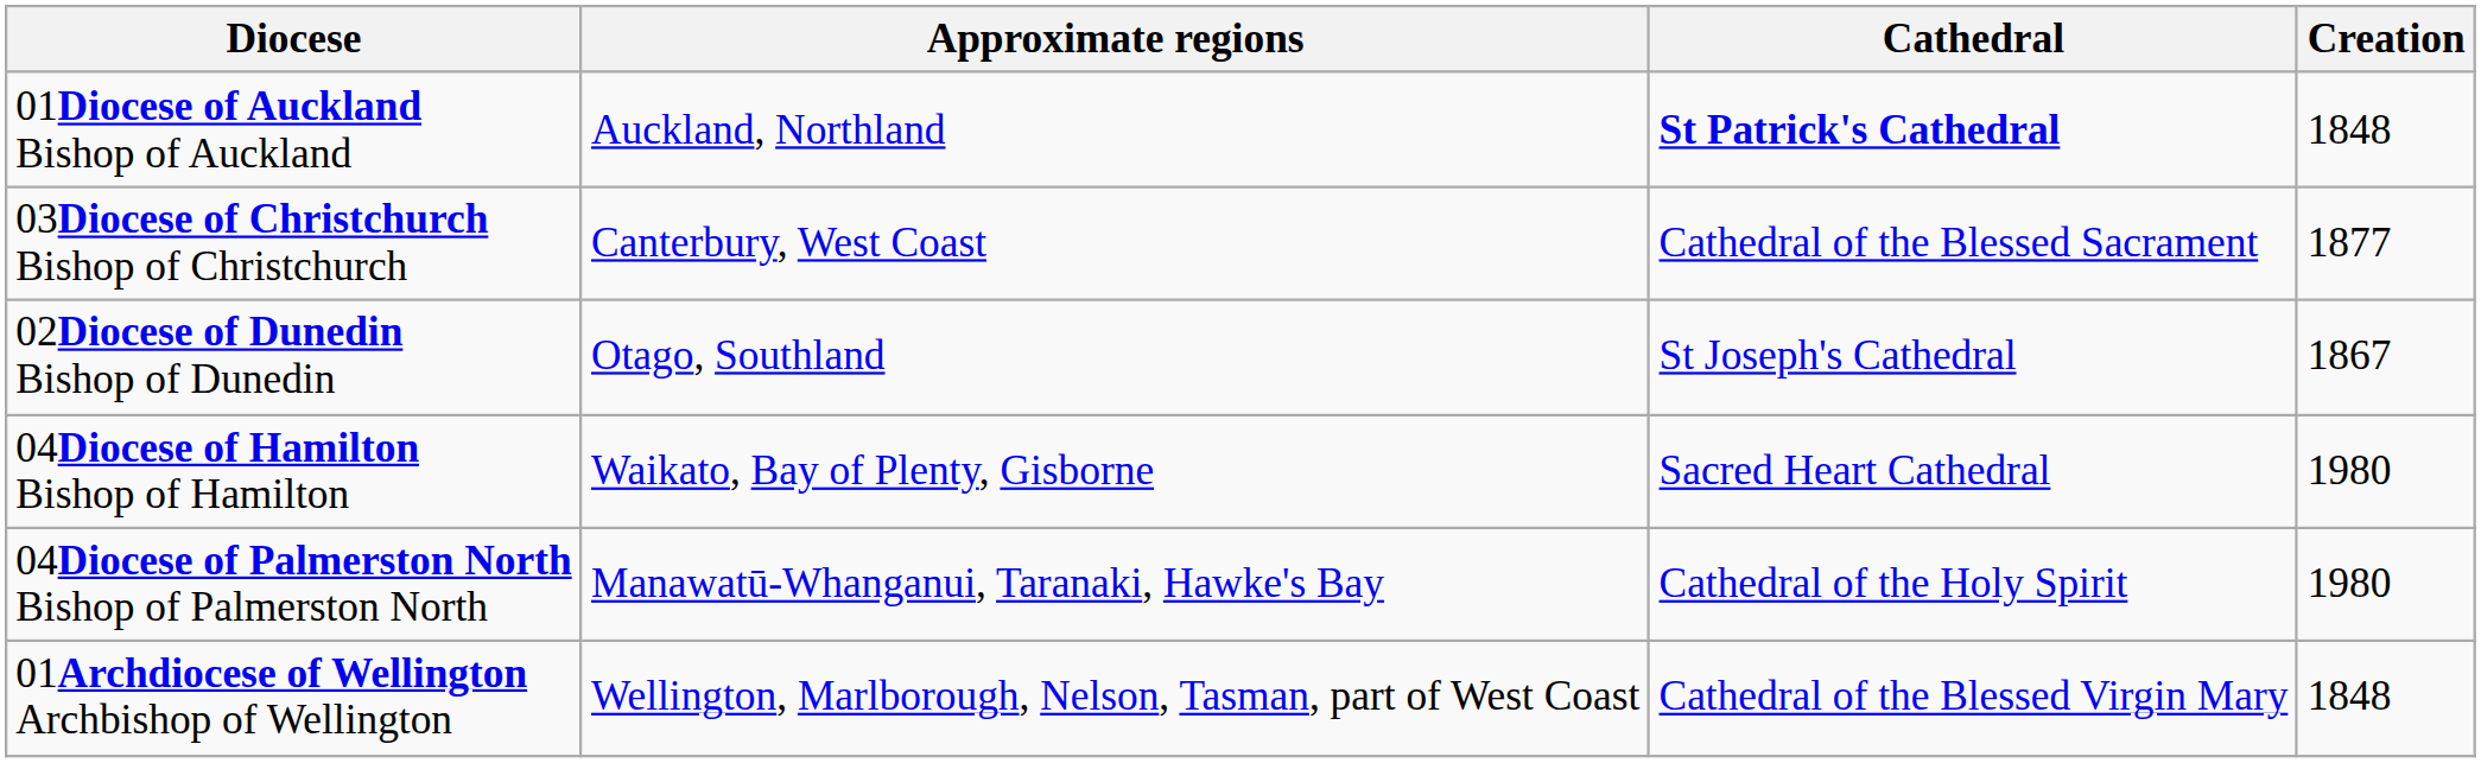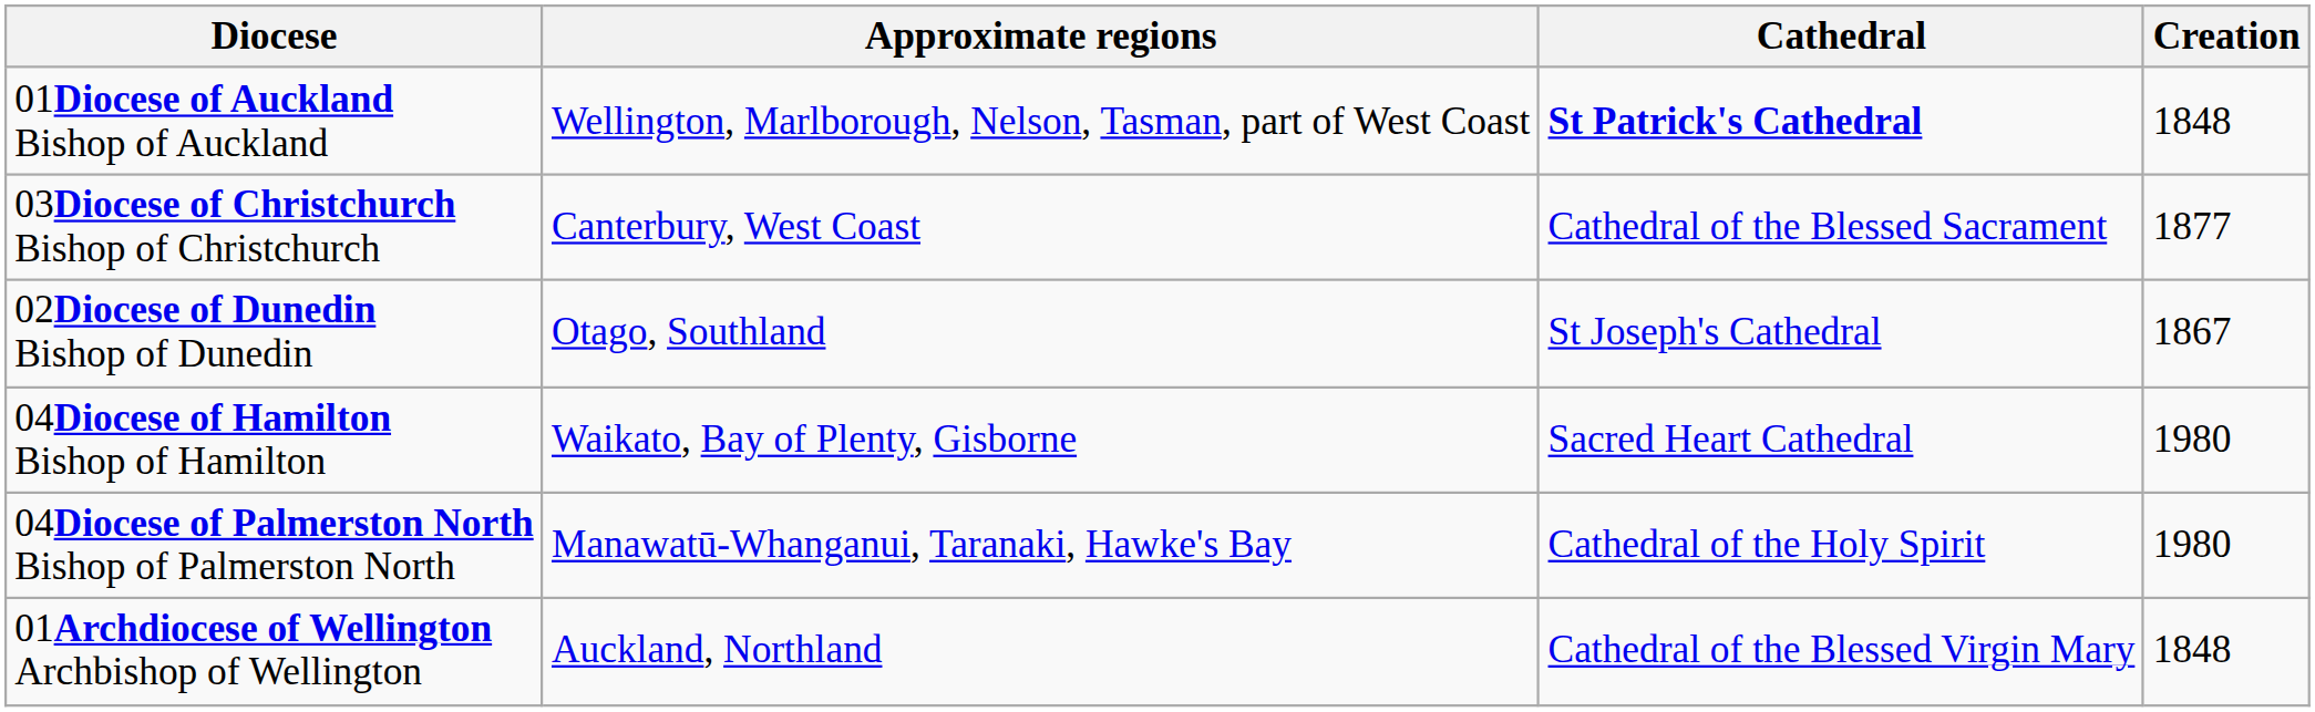 <table class="wikitable sortable">
 <tr>
 <th>Diocese</th>
 <th class="unsortable">Approximate regions</th>
 <th class="unsortable">Cathedral</th>
 <th>Creation</th>
 </tr>
 <tr>
 <td><span>01</span><strong><a href='#'>Diocese of Auckland</a></strong> <br>Bishop of Auckland</td>
-<td><a href='#'>Auckland</a>, <a href='#'>Northland</a></td>
+<td><a href='#'>Wellington</a>, <a href='#'>Marlborough</a>, <a href='#'>Nelson</a>, <a href='#'>Tasman</a>, part of West Coast</td>
 <td><strong><a href='#'>St Patrick's Cathedral</a></strong></td>
 <td>1848</td>
 </tr>
 <tr>
 <td><span>03</span><strong><a href='#'>Diocese of Christchurch</a></strong> <br>Bishop of Christchurch</td>
 <td><a href='#'>Canterbury</a>, <a href='#'>West Coast</a></td>
 <td><a href='#'>Cathedral of the Blessed Sacrament</a></td>
 <td>1877</td>
 </tr>
 <tr>
 <td><span>02</span><strong><a href='#'>Diocese of Dunedin</a></strong> <br>Bishop of Dunedin</td>
 <td><a href='#'>Otago</a>, <a href='#'>Southland</a></td>
 <td><a href='#'>St Joseph's Cathedral</a></td>
 <td>1867</td>
 </tr>
 <tr>
 <td><span>04</span><strong><a href='#'>Diocese of Hamilton</a></strong> <br>Bishop of Hamilton</td>
 <td><a href='#'>Waikato</a>, <a href='#'>Bay of Plenty</a>, <a href='#'>Gisborne</a></td>
 <td><a href='#'>Sacred Heart Cathedral</a></td>
 <td>1980</td>
 </tr>
 <tr>
 <td><span>04</span><strong><a href='#'>Diocese of Palmerston North</a></strong> <br>Bishop of Palmerston North</td>
 <td><a href='#'>Manawatū-Whanganui</a>, <a href='#'>Taranaki</a>, <a href='#'>Hawke's Bay</a></td>
 <td><a href='#'>Cathedral of the Holy Spirit</a></td>
 <td>1980</td>
 </tr>
 <tr>
 <td><span>01</span><strong><a href='#'>Archdiocese of Wellington</a></strong> <br>Archbishop of Wellington</td>
-<td><a href='#'>Wellington</a>, <a href='#'>Marlborough</a>, <a href='#'>Nelson</a>, <a href='#'>Tasman</a>, part of West Coast</td>
+<td><a href='#'>Auckland</a>, <a href='#'>Northland</a></td>
 <td><a href='#'>Cathedral of the Blessed Virgin Mary</a></td>
 <td>1848</td>
 </tr>
 </table>
